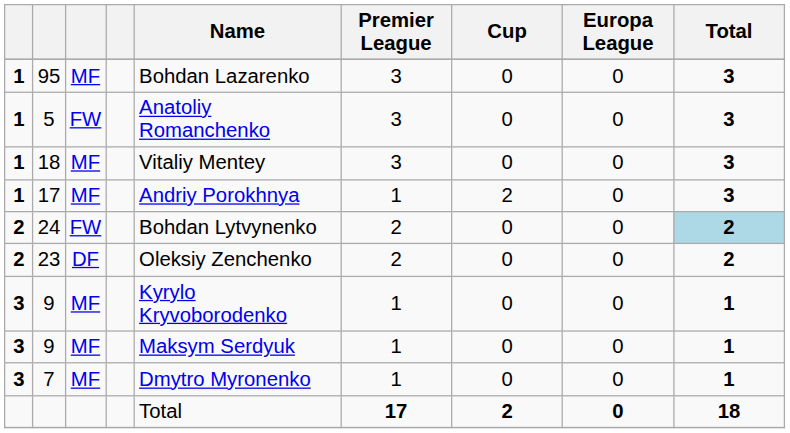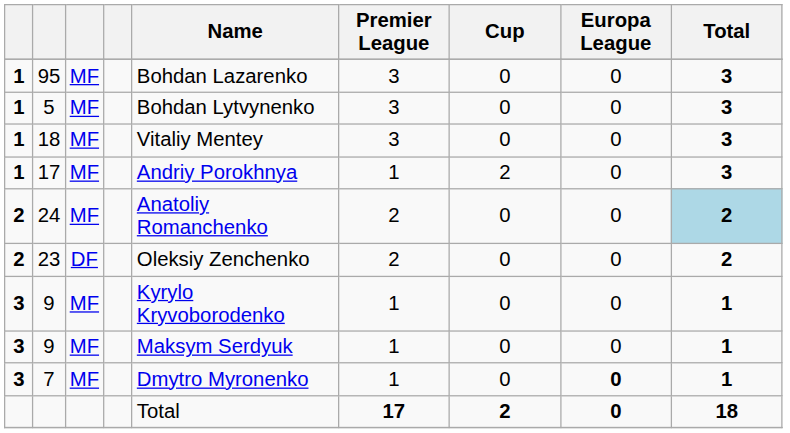 <table class="wikitable" style="text-align:center">
 <tr>
 <th width=15></th>
 <th width=15></th>
 <th width=15></th>
 <th width=15></th>
 <th width=155>Name</th>
 <th width=80><strong>Premier League</strong></th>
 <th width=80><strong>Cup</strong></th>
 <th width=80><strong>Europa League</strong></th>
 <th width=80>Total</th>
 </tr>
 <tr>
 </tr>
 <tr>
 <td><strong>1</strong></td>
 <td>95</td>
 <td><a href='#'>MF</a></td>
 <td></td>
 <td align=left>Bohdan Lazarenko</td>
 <td>3</td>
 <td>0</td>
 <td>0</td>
 <td><strong>3</strong></td>
 </tr>
 <tr>
 <td><strong>1</strong></td>
 <td>5</td>
-<td><a href='#'>FW</a></td>
+<td><a href='#'>MF</a></td>
 <td></td>
-<td align=left><a href='#'>Anatoliy Romanchenko</a></td>
+<td align=left>Bohdan Lytvynenko</td>
 <td>3</td>
 <td>0</td>
 <td>0</td>
 <td><strong>3</strong></td>
 </tr>
 <tr>
 <td><strong>1</strong></td>
 <td>18</td>
 <td><a href='#'>MF</a></td>
 <td></td>
 <td align=left>Vitaliy Mentey</td>
 <td>3</td>
 <td>0</td>
 <td>0</td>
 <td><strong>3</strong></td>
 </tr>
 <tr>
 <td><strong>1</strong></td>
 <td>17</td>
 <td><a href='#'>MF</a></td>
 <td></td>
 <td align=left><a href='#'>Andriy Porokhnya</a></td>
 <td>1</td>
 <td>2</td>
 <td>0</td>
 <td><strong>3</strong></td>
 </tr>
 <tr>
 <td><strong>2</strong></td>
 <td>24</td>
-<td><a href='#'>FW</a></td>
+<td><a href='#'>MF</a></td>
 <td></td>
-<td align=left>Bohdan Lytvynenko</td>
+<td align=left><a href='#'>Anatoliy Romanchenko</a></td>
 <td>2</td>
 <td>0</td>
 <td>0</td>
 <td style="background: lightblue;"><strong>2</strong></td>
 </tr>
 <tr>
 <td><strong>2</strong></td>
 <td>23</td>
 <td><a href='#'>DF</a></td>
 <td></td>
 <td align=left>Oleksiy Zenchenko</td>
 <td>2</td>
 <td>0</td>
 <td>0</td>
 <td><strong>2</strong></td>
 </tr>
 <tr>
 <td><strong>3</strong></td>
 <td>9</td>
 <td><a href='#'>MF</a></td>
 <td></td>
 <td align=left><a href='#'>Kyrylo Kryvoborodenko</a></td>
 <td>1</td>
 <td>0</td>
 <td>0</td>
 <td><strong>1</strong></td>
 </tr>
 <tr>
 <td><strong>3</strong></td>
 <td>9</td>
 <td><a href='#'>MF</a></td>
 <td></td>
 <td align=left><a href='#'>Maksym Serdyuk</a></td>
 <td>1</td>
 <td>0</td>
 <td>0</td>
 <td><strong>1</strong></td>
 </tr>
 <tr>
 <td><strong>3</strong></td>
 <td>7</td>
 <td><a href='#'>MF</a></td>
 <td></td>
 <td align=left><a href='#'>Dmytro Myronenko</a></td>
 <td>1</td>
 <td>0</td>
-<td>0</td>
+<td><strong>0</strong></td>
 <td><strong>1</strong></td>
 </tr>
 <tr>
 <td></td>
 <td></td>
 <td></td>
 <td></td>
 <td align=left>Total</td>
 <td><strong>17</strong></td>
 <td><strong>2</strong></td>
 <td><strong>0</strong></td>
 <td><strong>18</strong></td>
 </tr>
 <tr>
 </tr>
 </table>
